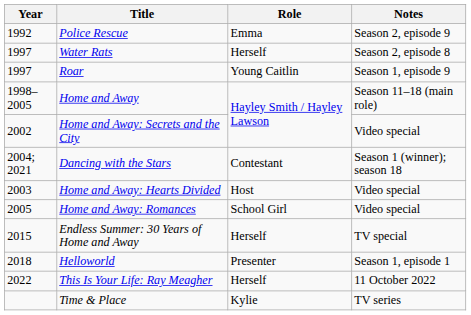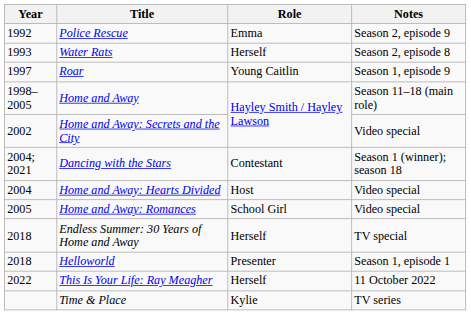 <table class="wikitable">
 <tr>
 <th>Year</th>
 <th>Title</th>
 <th>Role</th>
 <th>Notes</th>
 </tr>
 <tr>
 <td>1992</td>
 <td><em><a href='#'>Police Rescue</a></em></td>
 <td>Emma</td>
 <td>Season 2, episode 9</td>
 </tr>
 <tr>
-<td>1997</td>
+<td>1993</td>
 <td><em><a href='#'>Water Rats</a></em></td>
 <td>Herself</td>
 <td>Season 2, episode 8</td>
 </tr>
 <tr>
 <td>1997</td>
 <td><em><a href='#'>Roar</a></em></td>
 <td>Young Caitlin</td>
 <td>Season 1, episode 9</td>
 </tr>
 <tr>
 <td>1998–2005</td>
 <td><em><a href='#'>Home and Away</a></em></td>
 <td rowspan="2"><a href='#'>Hayley Smith / Hayley Lawson</a></td>
 <td>Season 11–18 (main role)</td>
 </tr>
 <tr>
 <td>2002</td>
 <td><em><a href='#'>Home and Away: Secrets and the City</a></em></td>
 <td>Video special</td>
 </tr>
 <tr>
 <td>2004; 2021</td>
 <td><em><a href='#'>Dancing with the Stars</a></em></td>
 <td>Contestant</td>
 <td>Season 1 (winner); season 18</td>
 </tr>
 <tr>
-<td>2003</td>
+<td>2004</td>
 <td><em><a href='#'>Home and Away: Hearts Divided</a></em></td>
 <td>Host</td>
 <td>Video special</td>
 </tr>
 <tr>
 <td>2005</td>
 <td><em><a href='#'>Home and Away: Romances</a></em></td>
 <td>School Girl</td>
 <td>Video special</td>
 </tr>
 <tr>
-<td>2015</td>
+<td>2018</td>
 <td><em>Endless Summer: 30 Years of Home and Away</em></td>
 <td>Herself</td>
 <td>TV special</td>
 </tr>
 <tr>
 <td>2018</td>
 <td><em><a href='#'>Helloworld</a></em></td>
 <td>Presenter</td>
 <td>Season 1, episode 1</td>
 </tr>
 <tr>
 <td>2022</td>
 <td><em><a href='#'>This Is Your Life: Ray Meagher</a></em></td>
 <td>Herself</td>
 <td>11 October 2022</td>
 </tr>
 <tr>
 <td></td>
 <td><em>Time & Place</em></td>
 <td>Kylie</td>
 <td>TV series</td>
 </tr>
 </table>
